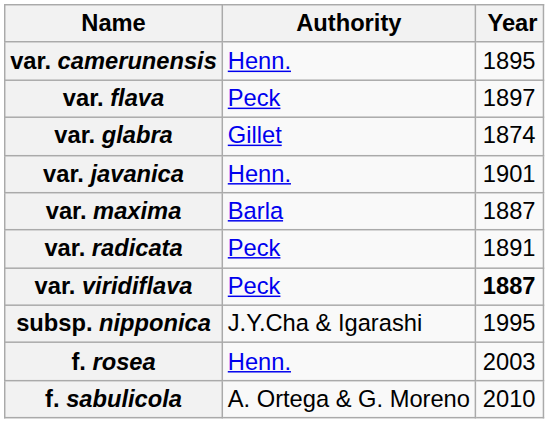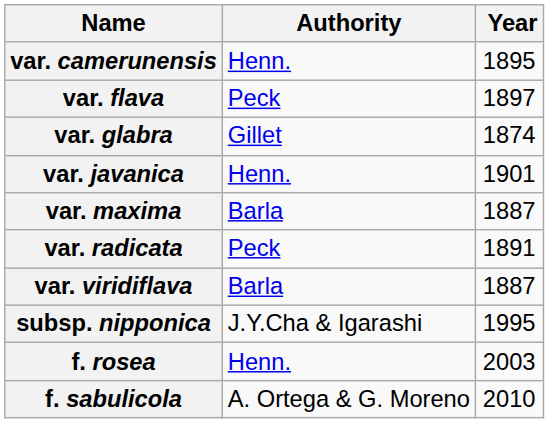 <table class="wikitable sortable plainrowheaders" border="1">
 <tr>
 <th scope="col">Name</th>
 <th scope="col">Authority</th>
 <th scope="col"> Year</th>
 </tr>
 <tr>
 <th scope="row">var. <em>camerunensis</em></th>
 <td><a href='#'>Henn.</a></td>
 <td style="text-align:center;">1895</td>
 </tr>
 <tr>
 <th scope="row">var. <em>flava</em></th>
 <td><a href='#'>Peck</a></td>
 <td style="text-align:center;">1897</td>
 </tr>
 <tr>
 <th scope="row">var. <em>glabra</em></th>
 <td><a href='#'>Gillet</a></td>
 <td style="text-align:center;">1874</td>
 </tr>
 <tr>
 <th scope="row">var. <em>javanica</em></th>
 <td><a href='#'>Henn.</a></td>
 <td style="text-align:center;">1901</td>
 </tr>
 <tr>
 <th scope="row">var. <em>maxima</em></th>
 <td><a href='#'>Barla</a></td>
 <td style="text-align:center;">1887</td>
 </tr>
 <tr>
 <th scope="row">var. <em>radicata</em></th>
 <td><a href='#'>Peck</a></td>
 <td style="text-align:center;">1891</td>
 </tr>
 <tr>
 <th scope="row">var. <em>viridiflava</em></th>
-<td><a href='#'>Peck</a></td>
-<td style="text-align:center;"><strong>1887</strong></td>
+<td><a href='#'>Barla</a></td>
+<td style="text-align:center;">1887</td>
 </tr>
 <tr>
 <th scope="row">subsp. <em>nipponica</em></th>
 <td>J.Y.Cha & Igarashi</td>
 <td style="text-align:center;">1995</td>
 </tr>
 <tr>
 <th scope="row">f. <em>rosea</em></th>
 <td><a href='#'>Henn.</a></td>
 <td style="text-align:center;">2003</td>
 </tr>
 <tr>
 <th scope=row>f. <em>sabulicola</em></th>
 <td>A. Ortega & G. Moreno</td>
 <td style="text-align:center;">2010</td>
 </tr>
 </table>
